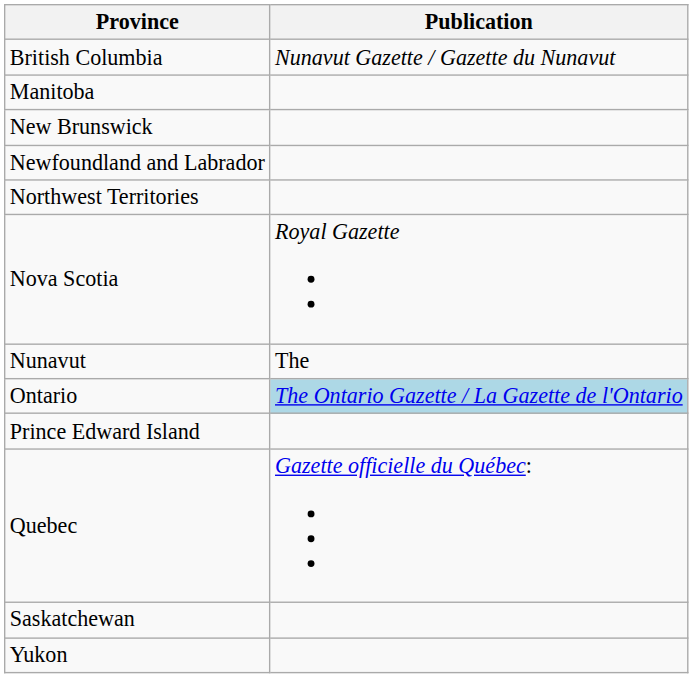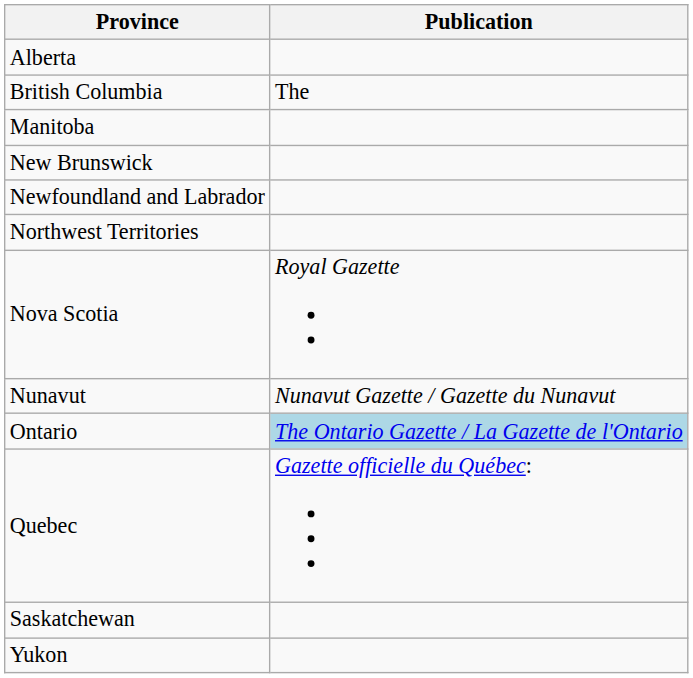 <table class="wikitable">
 <tr>
 <th>Province</th>
 <th>Publication</th>
 </tr>
 <tr>
+<td>Alberta</td>
+<td></td>
+</tr>
+<tr>
 <td>British Columbia</td>
-<td><em>Nunavut Gazette / Gazette du Nunavut</em></td>
+<td>The </td>
 </tr>
 <tr>
 <td>Manitoba</td>
 <td></td>
 </tr>
 <tr>
 <td>New Brunswick</td>
 <td></td>
 </tr>
 <tr>
 <td>Newfoundland and Labrador</td>
 <td></td>
 </tr>
 <tr>
 <td>Northwest Territories</td>
 <td></td>
 </tr>
 <tr>
 <td>Nova Scotia</td>
 <td><em>Royal Gazette</em><br><ul><li></li><li></li></ul></td>
 </tr>
 <tr>
 <td>Nunavut</td>
-<td>The </td>
+<td><em>Nunavut Gazette / Gazette du Nunavut</em></td>
 </tr>
 <tr>
 <td>Ontario</td>
 <td style="background: lightblue;"><a href='#'><em>The Ontario Gazette / La Gazette de l'Ontario</em></a></td>
-</tr>
-<tr>
-<td>Prince Edward Island</td>
-<td></td>
 </tr>
 <tr>
 <td>Quebec</td>
 <td><em><a href='#'>Gazette officielle du Québec</a></em>:<br><ul><li></li><li></li><li></li></ul></td>
 </tr>
 <tr>
 <td>Saskatchewan</td>
 <td></td>
 </tr>
 <tr>
 <td>Yukon</td>
 <td><em></em></td>
 </tr>
 </table>
